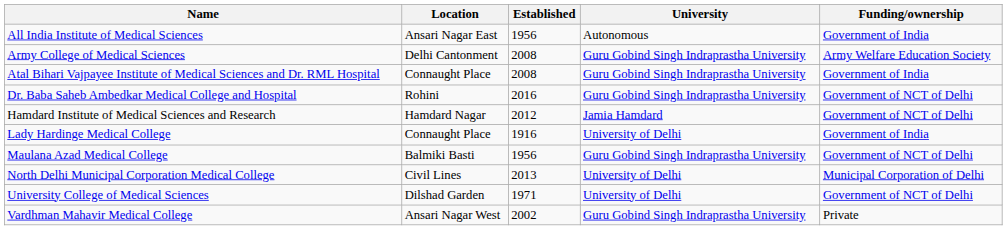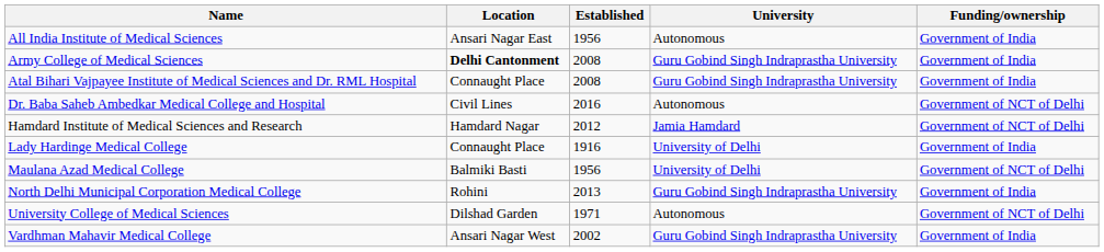 <table class="wikitable sortable" style="width:100%">
 <tr>
 <th>Name</th>
 <th>Location</th>
 <th>Established</th>
 <th>University</th>
 <th>Funding/ownership</th>
 </tr>
 <tr>
 <td><a href='#'>All India Institute of Medical Sciences</a></td>
 <td>Ansari Nagar East</td>
 <td>1956</td>
 <td>Autonomous</td>
 <td><a href='#'>Government of India</a></td>
 </tr>
 <tr>
 <td><a href='#'>Army College of Medical Sciences</a></td>
-<td>Delhi Cantonment</td>
+<td><strong>Delhi Cantonment</strong></td>
 <td>2008</td>
 <td><a href='#'>Guru Gobind Singh Indraprastha University</a></td>
-<td><a href='#'>Army Welfare Education Society</a></td>
+<td><a href='#'>Government of India</a></td>
 </tr>
 <tr>
 <td><a href='#'>Atal Bihari Vajpayee Institute of Medical Sciences and Dr. RML Hospital</a></td>
 <td>Connaught Place</td>
 <td>2008</td>
 <td><a href='#'>Guru Gobind Singh Indraprastha University</a></td>
 <td><a href='#'>Government of India</a></td>
 </tr>
 <tr>
 <td><a href='#'>Dr. Baba Saheb Ambedkar Medical College and Hospital</a></td>
-<td>Rohini</td>
+<td>Civil Lines</td>
 <td>2016</td>
-<td><a href='#'>Guru Gobind Singh Indraprastha University</a></td>
+<td>Autonomous</td>
 <td><a href='#'>Government of NCT of Delhi</a></td>
 </tr>
 <tr>
 <td>Hamdard Institute of Medical Sciences and Research</td>
 <td>Hamdard Nagar</td>
 <td>2012</td>
 <td><a href='#'>Jamia Hamdard</a></td>
 <td><a href='#'>Government of NCT of Delhi</a></td>
 </tr>
 <tr>
 <td><a href='#'>Lady Hardinge Medical College</a></td>
 <td>Connaught Place</td>
 <td>1916</td>
 <td><a href='#'>University of Delhi</a></td>
 <td><a href='#'>Government of India</a></td>
 </tr>
 <tr>
 <td><a href='#'>Maulana Azad Medical College</a></td>
 <td>Balmiki Basti</td>
 <td>1956</td>
-<td><a href='#'>Guru Gobind Singh Indraprastha University</a></td>
+<td><a href='#'>University of Delhi</a></td>
 <td><a href='#'>Government of NCT of Delhi</a></td>
 </tr>
 <tr>
 <td><a href='#'>North Delhi Municipal Corporation Medical College</a></td>
-<td>Civil Lines</td>
+<td>Rohini</td>
 <td>2013</td>
-<td><a href='#'>University of Delhi</a></td>
-<td><a href='#'>Municipal Corporation of Delhi</a></td>
+<td><a href='#'>Guru Gobind Singh Indraprastha University</a></td>
+<td><a href='#'>Government of India</a></td>
 </tr>
 <tr>
 <td><a href='#'>University College of Medical Sciences</a></td>
 <td>Dilshad Garden</td>
 <td>1971</td>
-<td><a href='#'>University of Delhi</a></td>
+<td>Autonomous</td>
 <td><a href='#'>Government of NCT of Delhi</a></td>
 </tr>
 <tr>
 <td><a href='#'>Vardhman Mahavir Medical College</a></td>
 <td>Ansari Nagar West</td>
 <td>2002</td>
 <td><a href='#'>Guru Gobind Singh Indraprastha University</a></td>
-<td>Private</td>
+<td><a href='#'>Government of India</a></td>
 </tr>
 </table>
